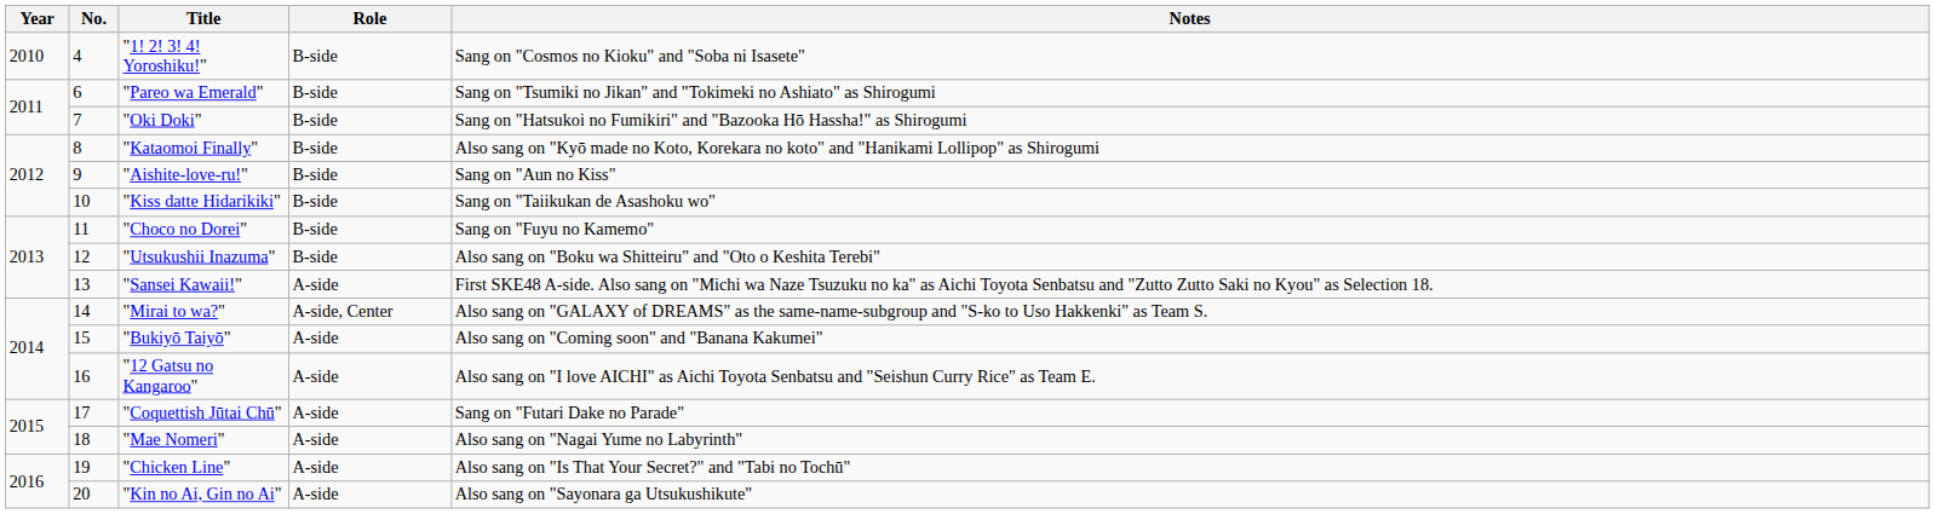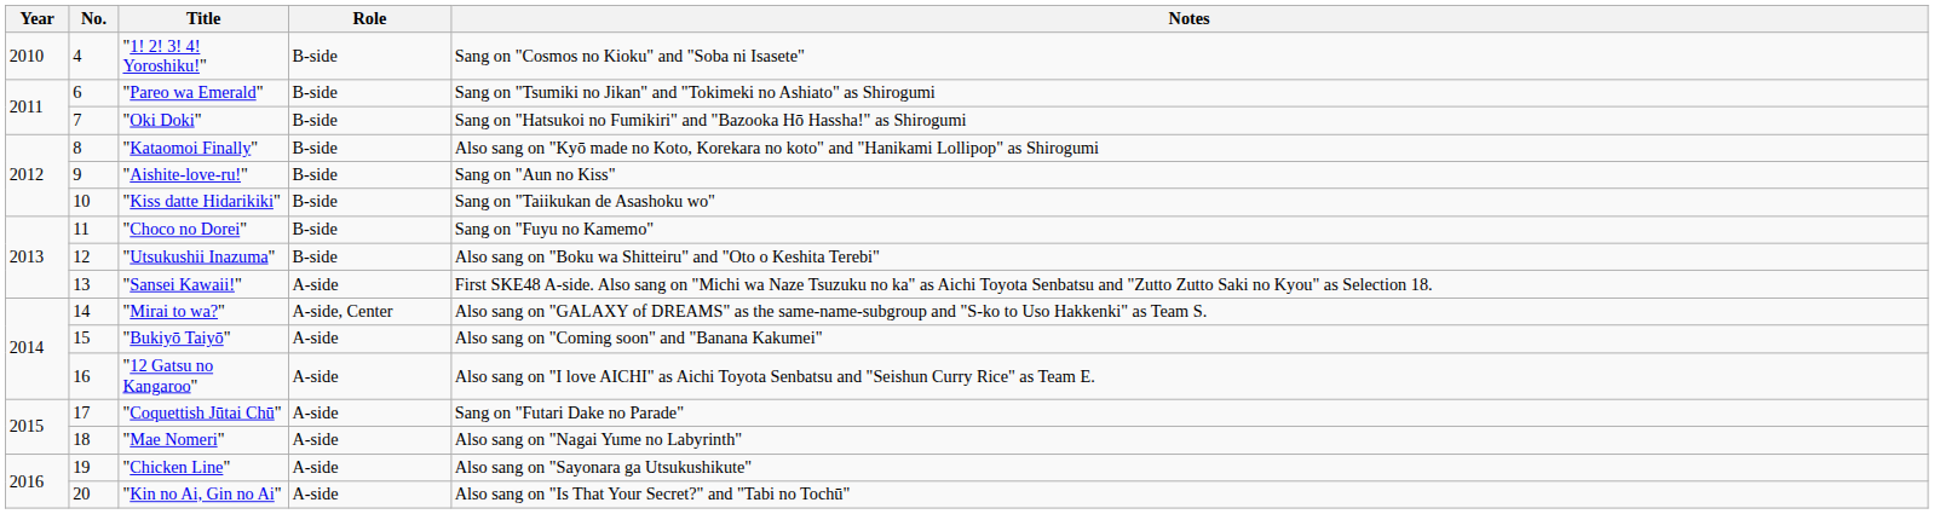 <table class="wikitable sortable" style="width:90%;">
 <tr>
 <th>Year</th>
 <th data-sort-type="number">No. </th>
 <th style="width:150px;">Title </th>
 <th>Role </th>
 <th class="unsortable">Notes </th>
 </tr>
 <tr>
 <td rowspan="1">2010</td>
 <td>4</td>
 <td>"<a href='#'>1! 2! 3! 4! Yoroshiku!</a>"</td>
 <td>B-side</td>
 <td>Sang on "Cosmos no Kioku" and "Soba ni Isasete"</td>
 </tr>
 <tr>
 <td rowspan="2">2011</td>
 <td>6</td>
 <td>"<a href='#'>Pareo wa Emerald</a>"</td>
 <td>B-side</td>
 <td>Sang on "Tsumiki no Jikan" and "Tokimeki no Ashiato" as Shirogumi</td>
 </tr>
 <tr>
 <td>7</td>
 <td>"<a href='#'>Oki Doki</a>"</td>
 <td>B-side</td>
 <td>Sang on "Hatsukoi no Fumikiri" and "Bazooka Hō Hassha!" as Shirogumi</td>
 </tr>
 <tr>
 <td rowspan="3">2012</td>
 <td>8</td>
 <td>"<a href='#'>Kataomoi Finally</a>"</td>
 <td>B-side</td>
 <td>Also sang on "Kyō made no Koto, Korekara no koto" and "Hanikami Lollipop" as Shirogumi</td>
 </tr>
 <tr>
 <td>9</td>
 <td>"<a href='#'>Aishite-love-ru!</a>"</td>
 <td>B-side</td>
 <td>Sang on "Aun no Kiss"</td>
 </tr>
 <tr>
 <td>10</td>
 <td>"<a href='#'>Kiss datte Hidarikiki</a>"</td>
 <td>B-side</td>
 <td>Sang on "Taiikukan de Asashoku wo"</td>
 </tr>
 <tr>
 <td rowspan="3">2013</td>
 <td>11</td>
 <td>"<a href='#'>Choco no Dorei</a>"</td>
 <td>B-side</td>
 <td>Sang on "Fuyu no Kamemo"</td>
 </tr>
 <tr>
 <td>12</td>
 <td>"<a href='#'>Utsukushii Inazuma</a>"</td>
 <td>B-side</td>
 <td>Also sang on "Boku wa Shitteiru" and "Oto o Keshita Terebi"</td>
 </tr>
 <tr>
 <td>13</td>
 <td>"<a href='#'>Sansei Kawaii!</a>"</td>
 <td>A-side</td>
 <td>First SKE48 A-side. Also sang on "Michi wa Naze Tsuzuku no ka" as Aichi Toyota Senbatsu and "Zutto Zutto Saki no Kyou" as Selection 18.</td>
 </tr>
 <tr>
 <td rowspan="3">2014</td>
 <td>14</td>
 <td>"<a href='#'>Mirai to wa?</a>"</td>
 <td>A-side, Center</td>
 <td>Also sang on "GALAXY of DREAMS" as the same-name-subgroup and "S-ko to Uso Hakkenki" as Team S.</td>
 </tr>
 <tr>
 <td>15</td>
 <td>"<a href='#'>Bukiyō Taiyō</a>"</td>
 <td>A-side</td>
 <td>Also sang on "Coming soon" and "Banana Kakumei"</td>
 </tr>
 <tr>
 <td>16</td>
 <td>"<a href='#'>12 Gatsu no Kangaroo</a>"</td>
 <td>A-side</td>
 <td>Also sang on "I love AICHI" as Aichi Toyota Senbatsu and "Seishun Curry Rice" as Team E.</td>
 </tr>
 <tr>
 <td rowspan="2">2015</td>
 <td>17</td>
 <td>"<a href='#'>Coquettish Jūtai Chū</a>"</td>
 <td>A-side</td>
 <td>Sang on "Futari Dake no Parade"</td>
 </tr>
 <tr>
 <td>18</td>
 <td>"<a href='#'>Mae Nomeri</a>"</td>
 <td>A-side</td>
 <td>Also sang on "Nagai Yume no Labyrinth"</td>
 </tr>
 <tr>
 <td rowspan="2">2016</td>
 <td>19</td>
 <td>"<a href='#'>Chicken Line</a>"</td>
 <td>A-side</td>
-<td>Also sang on "Is That Your Secret?" and "Tabi no Tochū"</td>
+<td>Also sang on "Sayonara ga Utsukushikute"</td>
 </tr>
 <tr>
 <td>20</td>
 <td>"<a href='#'>Kin no Ai, Gin no Ai</a>"</td>
 <td>A-side</td>
-<td>Also sang on "Sayonara ga Utsukushikute"</td>
+<td>Also sang on "Is That Your Secret?" and "Tabi no Tochū"</td>
 </tr>
 </table>
